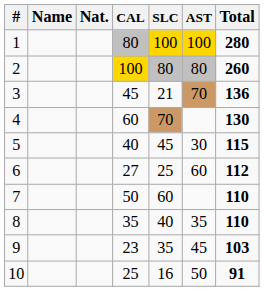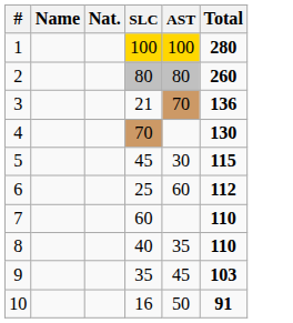 <table class="wikitable sortable" style="text-align:center;">
 <tr>
 <th>#</th>
 <th>Name</th>
 <th>Nat.</th>
-<th><small>CAL</small></th>
 <th><small>SLC</small></th>
 <th><small>AST</small></th>
 <th>Total</th>
 </tr>
 <tr>
 <td>1</td>
 <td align=left></td>
 <td></td>
-<td bgcolor=silver>80</td>
 <td bgcolor=gold>100</td>
 <td bgcolor=gold>100</td>
 <td><strong>280</strong></td>
 </tr>
 <tr>
 <td>2</td>
 <td align=left></td>
 <td></td>
-<td bgcolor=gold>100</td>
 <td bgcolor=silver>80</td>
 <td bgcolor=silver>80</td>
 <td><strong>260</strong></td>
 </tr>
 <tr>
 <td>3</td>
 <td align=left></td>
 <td></td>
-<td>45</td>
 <td>21</td>
 <td bgcolor=cc9966>70</td>
 <td><strong>136</strong></td>
 </tr>
 <tr>
 <td>4</td>
 <td align=left></td>
 <td></td>
-<td>60</td>
 <td bgcolor=cc9966>70</td>
 <td></td>
 <td><strong>130</strong></td>
 </tr>
 <tr>
 <td>5</td>
 <td align=left></td>
 <td></td>
-<td>40</td>
 <td>45</td>
 <td>30</td>
 <td><strong>115</strong></td>
 </tr>
 <tr>
 <td>6</td>
 <td align=left></td>
 <td></td>
-<td>27</td>
 <td>25</td>
 <td>60</td>
 <td><strong>112</strong></td>
 </tr>
 <tr>
 <td>7</td>
 <td align=left></td>
 <td></td>
-<td>50</td>
 <td>60</td>
 <td></td>
 <td><strong>110</strong></td>
 </tr>
 <tr>
 <td>8</td>
 <td align=left></td>
 <td></td>
-<td>35</td>
 <td>40</td>
 <td>35</td>
 <td><strong>110</strong></td>
 </tr>
 <tr>
 <td>9</td>
 <td align=left></td>
 <td></td>
-<td>23</td>
 <td>35</td>
 <td>45</td>
 <td><strong>103</strong></td>
 </tr>
 <tr>
 <td>10</td>
 <td align=left></td>
 <td></td>
-<td>25</td>
 <td>16</td>
 <td>50</td>
 <td><strong>91</strong></td>
 </tr>
 </table>
